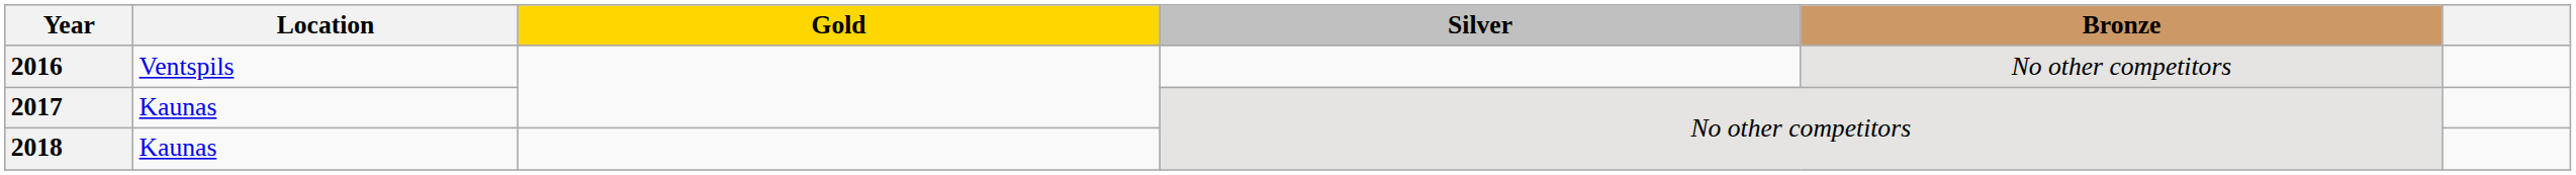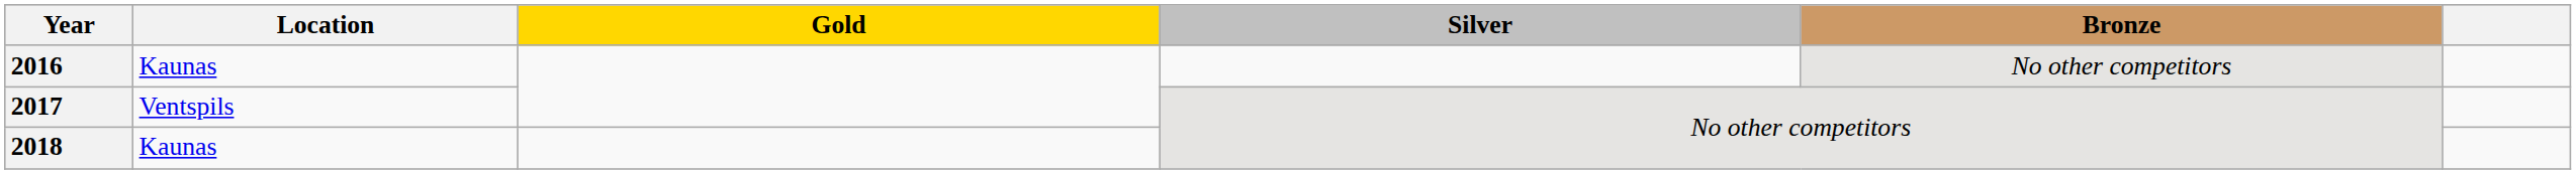 <table class="wikitable unsortable" style="text-align:left; width:80%">
 <tr>
 <th scope="col" style="text-align:center; width:5%">Year</th>
 <th scope="col" style="text-align:center; width:15%">Location</th>
 <td scope="col" style="text-align:center; width:25%; background:gold"><strong>Gold</strong></td>
 <td scope="col" style="text-align:center; width:25%; background:silver"><strong>Silver</strong></td>
 <td scope="col" style="text-align:center; width:25%; background:#c96"><strong>Bronze</strong></td>
 <th scope="col" style="text-align:center; width:5%"></th>
 </tr>
 <tr>
 <th scope="row" style="text-align:left">2016</th>
-<td> <a href='#'>Ventspils</a></td>
+<td><a href='#'>Kaunas</a></td>
 <td rowspan="2"></td>
 <td></td>
 <td align="center" bgcolor="e5e4e2"><em>No other competitors</em></td>
 <td></td>
 </tr>
 <tr>
 <th scope="row" style="text-align:left">2017</th>
-<td><a href='#'>Kaunas</a></td>
+<td> <a href='#'>Ventspils</a></td>
 <td colspan="2" rowspan="2" align="center" bgcolor="e5e4e2"><em>No other competitors</em></td>
 <td></td>
 </tr>
 <tr>
 <th scope="row" style="text-align:left">2018</th>
 <td><a href='#'>Kaunas</a></td>
 <td></td>
 <td></td>
 </tr>
 </table>
